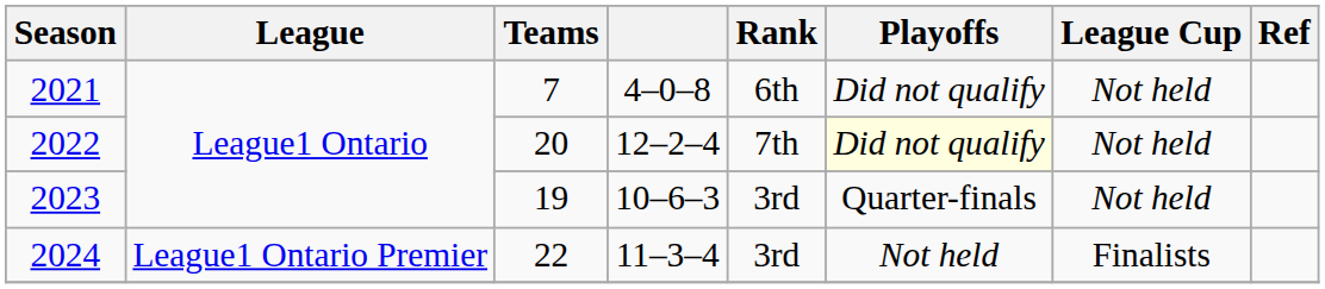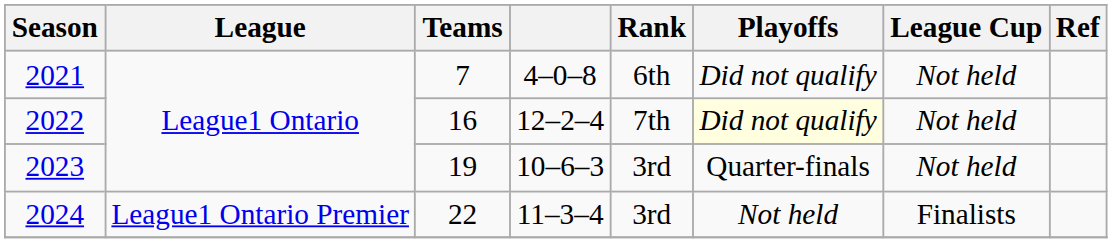 <table class="wikitable" style="text-align: center;">
 <tr>
 <th>Season</th>
 <th>League</th>
 <th>Teams</th>
 <th></th>
 <th>Rank</th>
 <th>Playoffs</th>
 <th>League Cup</th>
 <th>Ref</th>
 </tr>
 <tr>
 <td><a href='#'>2021</a></td>
 <td rowspan="3"><a href='#'>League1 Ontario</a></td>
 <td>7</td>
 <td>4–0–8</td>
 <td>6th</td>
 <td><em>Did not qualify</em></td>
 <td><em>Not held</em></td>
 <td></td>
 </tr>
 <tr>
 <td><a href='#'>2022</a></td>
-<td>20</td>
+<td>16</td>
 <td>12–2–4</td>
 <td>7th</td>
 <td style="background: lightyellow;"><em>Did not qualify</em></td>
 <td><em>Not held</em></td>
 <td></td>
 </tr>
 <tr>
 <td><a href='#'>2023</a></td>
 <td>19</td>
 <td>10–6–3</td>
 <td>3rd</td>
 <td>Quarter-finals</td>
 <td><em>Not held</em></td>
 <td></td>
 </tr>
 <tr>
 <td><a href='#'>2024</a></td>
 <td><a href='#'>League1 Ontario Premier</a></td>
 <td>22</td>
 <td>11–3–4</td>
 <td>3rd</td>
 <td><em>Not held</em></td>
 <td>Finalists</td>
 <td></td>
 </tr>
 <tr>
 </tr>
 </table>
